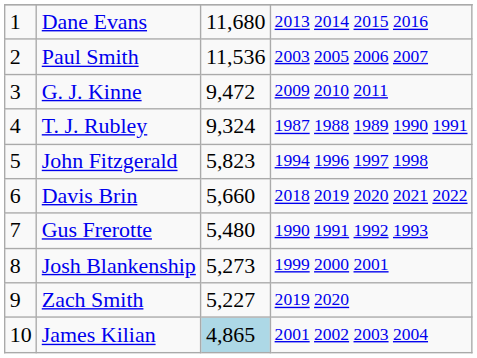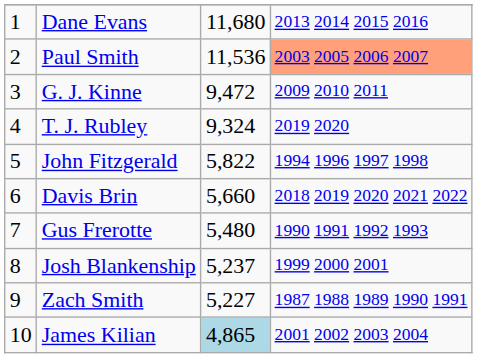 <table class="wikitable">
 <tr>
 </tr>
 <tr>
 <td>1</td>
 <td><a href='#'>Dane Evans</a></td>
 <td>11,680</td>
 <td style="font-size:80%;"><a href='#'>2013</a> <a href='#'>2014</a> <a href='#'>2015</a> <a href='#'>2016</a></td>
 </tr>
 <tr>
 <td>2</td>
 <td><a href='#'>Paul Smith</a></td>
 <td>11,536</td>
-<td style="font-size:80%;"><a href='#'>2003</a> <a href='#'>2005</a> <a href='#'>2006</a> <a href='#'>2007</a></td>
+<td style="background: lightsalmon; font-size:80%;"><a href='#'>2003</a> <a href='#'>2005</a> <a href='#'>2006</a> <a href='#'>2007</a></td>
 </tr>
 <tr>
 <td>3</td>
 <td><a href='#'>G. J. Kinne</a></td>
 <td>9,472</td>
 <td style="font-size:80%;"><a href='#'>2009</a> <a href='#'>2010</a> <a href='#'>2011</a></td>
 </tr>
 <tr>
 <td>4</td>
 <td><a href='#'>T. J. Rubley</a></td>
 <td>9,324</td>
-<td style="font-size:80%;"><a href='#'>1987</a> <a href='#'>1988</a> <a href='#'>1989</a> <a href='#'>1990</a> <a href='#'>1991</a></td>
+<td style="font-size:80%;"><a href='#'>2019</a> <a href='#'>2020</a></td>
 </tr>
 <tr>
 <td>5</td>
 <td><a href='#'>John Fitzgerald</a></td>
-<td>5,823</td>
+<td>5,822</td>
 <td style="font-size:80%;"><a href='#'>1994</a> <a href='#'>1996</a> <a href='#'>1997</a> <a href='#'>1998</a></td>
 </tr>
 <tr>
 <td>6</td>
 <td><a href='#'>Davis Brin</a></td>
 <td>5,660</td>
 <td style="font-size:80%;"><a href='#'>2018</a> <a href='#'>2019</a> <a href='#'>2020</a> <a href='#'>2021</a> <a href='#'>2022</a></td>
 </tr>
 <tr>
 <td>7</td>
 <td><a href='#'>Gus Frerotte</a></td>
 <td>5,480</td>
 <td style="font-size:80%;"><a href='#'>1990</a> <a href='#'>1991</a> <a href='#'>1992</a> <a href='#'>1993</a></td>
 </tr>
 <tr>
 <td>8</td>
 <td><a href='#'>Josh Blankenship</a></td>
-<td>5,273</td>
+<td>5,237</td>
 <td style="font-size:80%;"><a href='#'>1999</a> <a href='#'>2000</a> <a href='#'>2001</a></td>
 </tr>
 <tr>
 <td>9</td>
 <td><a href='#'>Zach Smith</a></td>
 <td>5,227</td>
-<td style="font-size:80%;"><a href='#'>2019</a> <a href='#'>2020</a></td>
+<td style="font-size:80%;"><a href='#'>1987</a> <a href='#'>1988</a> <a href='#'>1989</a> <a href='#'>1990</a> <a href='#'>1991</a></td>
 </tr>
 <tr>
 <td>10</td>
 <td><a href='#'>James Kilian</a></td>
 <td style="background: lightblue;">4,865</td>
 <td style="font-size:80%;"><a href='#'>2001</a> <a href='#'>2002</a> <a href='#'>2003</a> <a href='#'>2004</a></td>
 </tr>
 </table>
